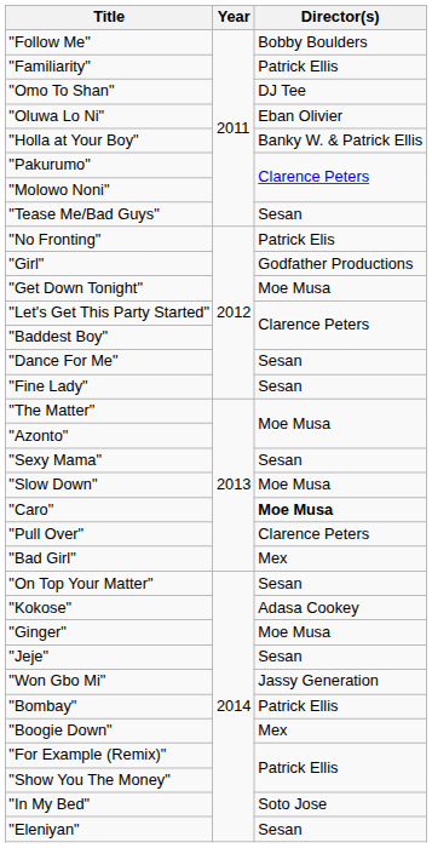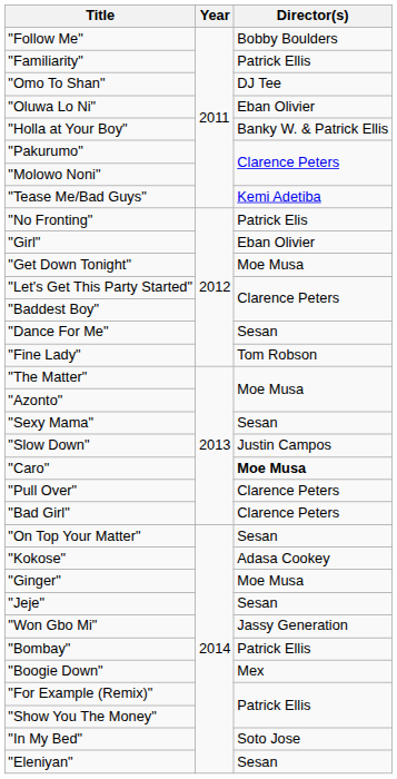 <table class="wikitable sortable">
 <tr>
 <th>Title</th>
 <th>Year</th>
 <th>Director(s)</th>
 </tr>
 <tr>
 <td>"Follow Me" </td>
 <td rowspan="8">2011</td>
 <td>Bobby Boulders</td>
 </tr>
 <tr>
 <td>"Familiarity" </td>
 <td>Patrick Ellis</td>
 </tr>
 <tr>
 <td>"Omo To Shan" </td>
 <td>DJ Tee</td>
 </tr>
 <tr>
 <td>"Oluwa Lo Ni"</td>
 <td>Eban Olivier</td>
 </tr>
 <tr>
 <td>"Holla at Your Boy"</td>
 <td>Banky W. & Patrick Ellis</td>
 </tr>
 <tr>
 <td>"Pakurumo"</td>
 <td rowspan="2"><a href='#'>Clarence Peters</a></td>
 </tr>
 <tr>
 <td>"Molowo Noni" </td>
 </tr>
 <tr>
 <td>"Tease Me/Bad Guys"</td>
-<td>Sesan</td>
+<td><a href='#'>Kemi Adetiba</a></td>
 </tr>
 <tr>
 <td>"No Fronting" </td>
 <td rowspan="7">2012</td>
 <td>Patrick Elis</td>
 </tr>
 <tr>
 <td>"Girl" </td>
-<td>Godfather Productions</td>
+<td>Eban Olivier</td>
 </tr>
 <tr>
 <td>"Get Down Tonight" </td>
 <td>Moe Musa</td>
 </tr>
 <tr>
 <td>"Let's Get This Party Started" </td>
 <td rowspan="2">Clarence Peters</td>
 </tr>
 <tr>
 <td>"Baddest Boy" </td>
 </tr>
 <tr>
 <td>"Dance For Me" </td>
 <td>Sesan</td>
 </tr>
 <tr>
 <td>"Fine Lady" </td>
-<td>Sesan</td>
+<td>Tom Robson</td>
 </tr>
 <tr>
 <td>"The Matter" </td>
 <td rowspan="7">2013</td>
 <td rowspan="2">Moe Musa</td>
 </tr>
 <tr>
 <td>"Azonto"</td>
 </tr>
 <tr>
 <td>"Sexy Mama" </td>
 <td>Sesan</td>
 </tr>
 <tr>
 <td>"Slow Down" </td>
-<td>Moe Musa</td>
+<td>Justin Campos</td>
 </tr>
 <tr>
 <td>"Caro" </td>
 <td><strong>Moe Musa</strong></td>
 </tr>
 <tr>
 <td>"Pull Over" </td>
 <td>Clarence Peters</td>
 </tr>
 <tr>
 <td>"Bad Girl" </td>
-<td>Mex</td>
+<td>Clarence Peters</td>
 </tr>
 <tr>
 <td>"On Top Your Matter"</td>
 <td rowspan="11">2014</td>
 <td>Sesan</td>
 </tr>
 <tr>
 <td>"Kokose" </td>
 <td>Adasa Cookey</td>
 </tr>
 <tr>
 <td>"Ginger" </td>
 <td>Moe Musa</td>
 </tr>
 <tr>
 <td>"Jeje" </td>
 <td>Sesan</td>
 </tr>
 <tr>
 <td>"Won Gbo Mi" </td>
 <td>Jassy Generation</td>
 </tr>
 <tr>
 <td>"Bombay" </td>
 <td>Patrick Ellis</td>
 </tr>
 <tr>
 <td>"Boogie Down" </td>
 <td>Mex</td>
 </tr>
 <tr>
 <td>"For Example (Remix)" </td>
 <td rowspan="2">Patrick Ellis</td>
 </tr>
 <tr>
 <td>"Show You The Money"</td>
 </tr>
 <tr>
 <td>"In My Bed"</td>
 <td>Soto Jose</td>
 </tr>
 <tr>
 <td>"Eleniyan" </td>
 <td>Sesan</td>
 </tr>
 </table>
